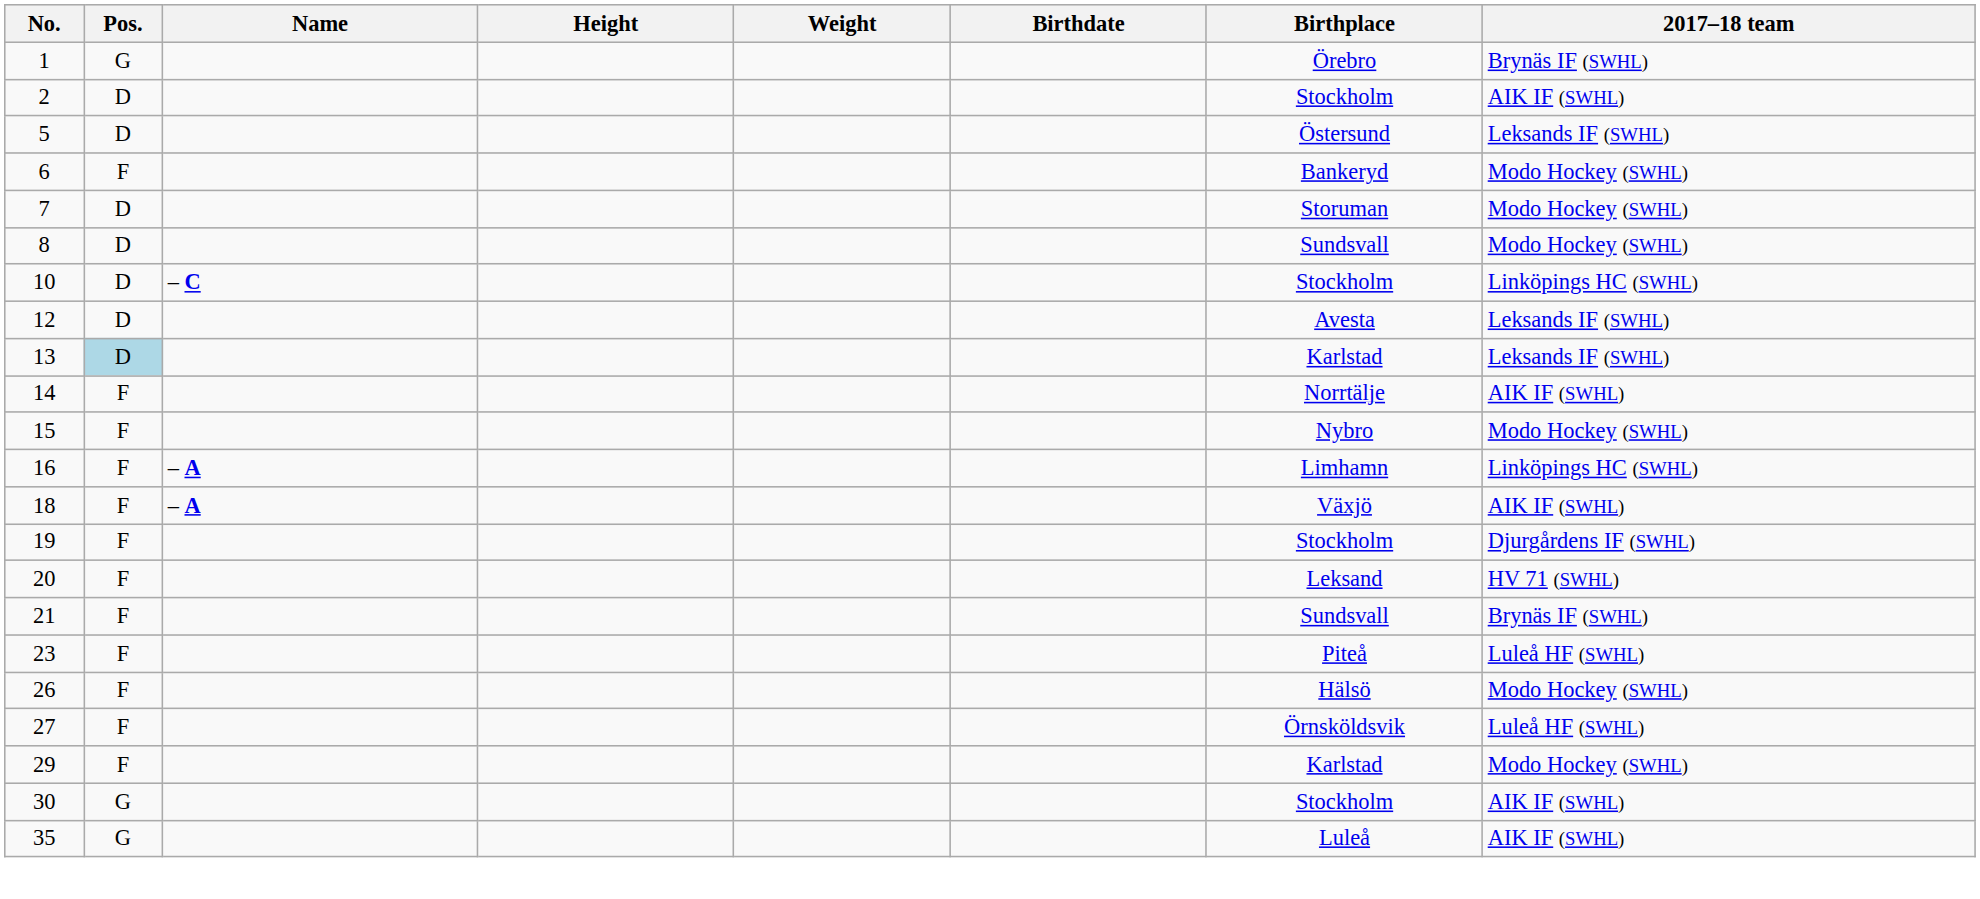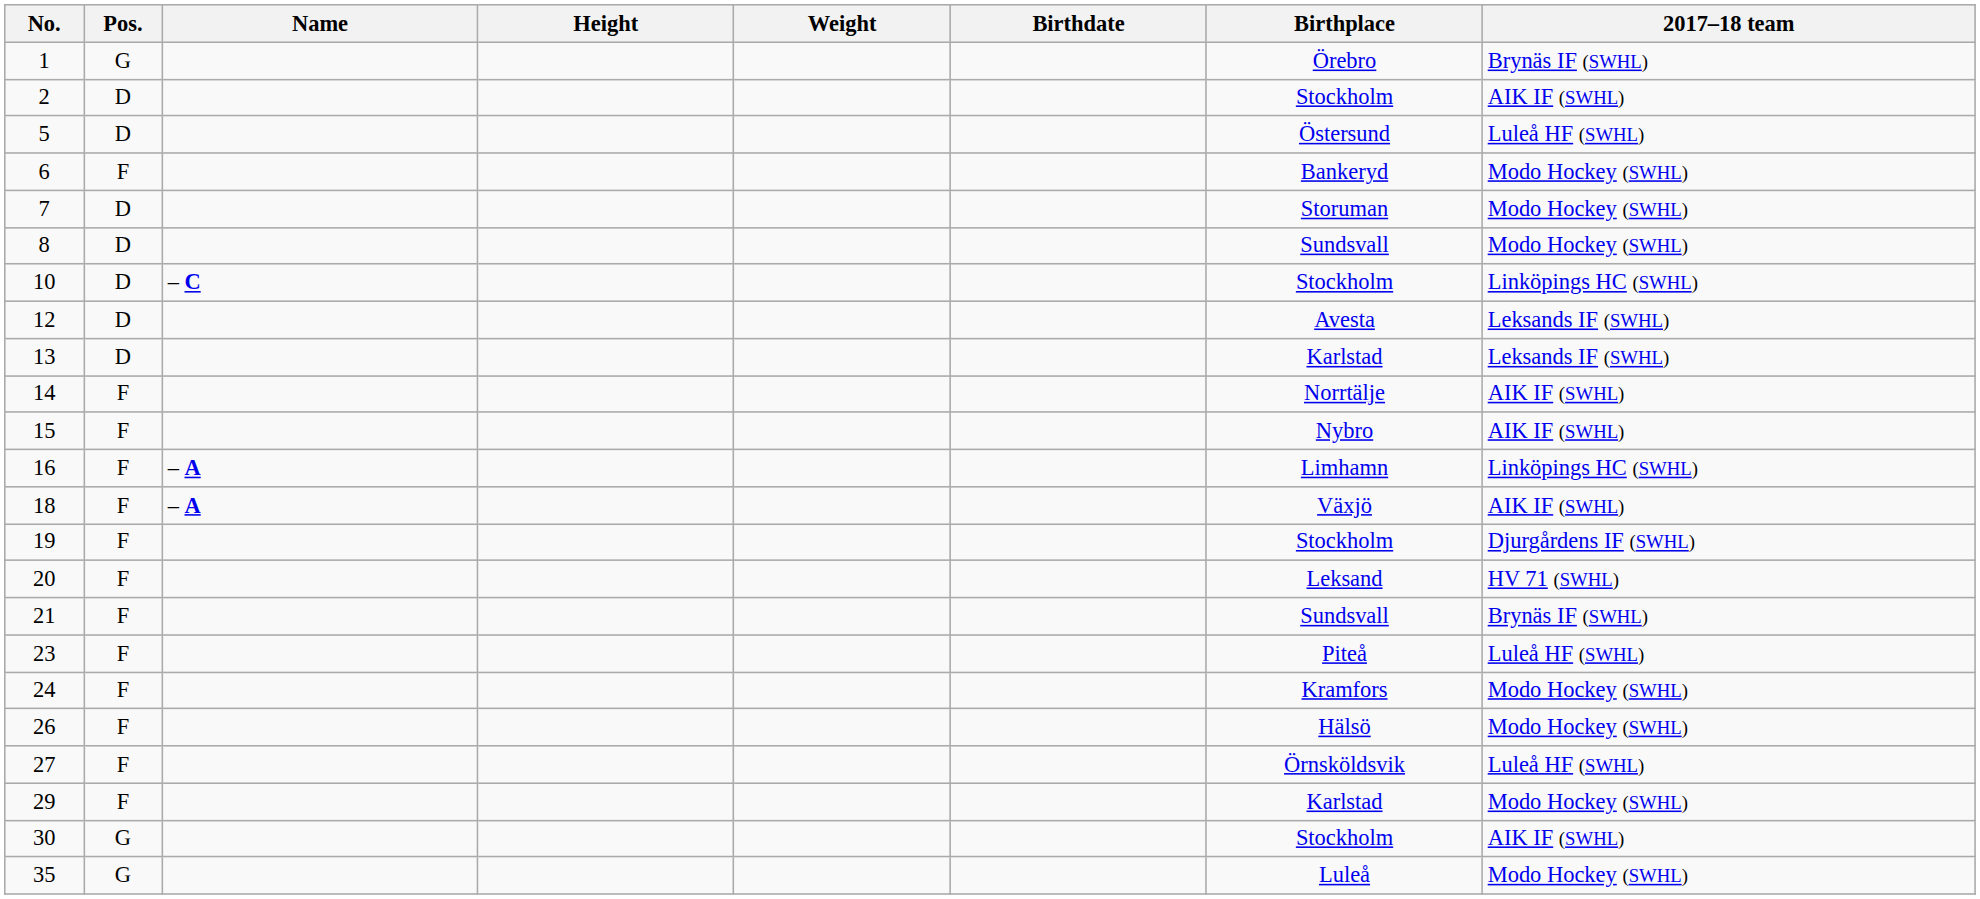 <table width="100%" class="wikitable sortable" style="font-size: 90%; text-align: center;">
 <tr>
 <th style="width:  4%;">No.</th>
 <th style="width:  4%;">Pos.</th>
 <th style="width: 16%;">Name</th>
 <th style="width: 13%;">Height</th>
 <th style="width: 11%;">Weight</th>
 <th style="width: 13%;">Birthdate</th>
 <th style="width: 14%;">Birthplace</th>
 <th style="width: 25%;">2017–18 team</th>
 </tr>
 <tr>
 <td>1</td>
 <td>G</td>
 <td style="text-align:left;"></td>
 <td></td>
 <td></td>
 <td style="text-align:right;"></td>
 <td><a href='#'>Örebro</a></td>
 <td style="text-align:left;"> <a href='#'>Brynäs IF</a> <small>(<a href='#'>SWHL</a>)</small></td>
 </tr>
 <tr>
 <td>2</td>
 <td>D</td>
 <td style="text-align:left;"></td>
 <td></td>
 <td></td>
 <td style="text-align:right;"></td>
 <td><a href='#'>Stockholm</a></td>
 <td style="text-align:left;"> <a href='#'>AIK IF</a> <small>(<a href='#'>SWHL</a>)</small></td>
 </tr>
 <tr>
 <td>5</td>
 <td>D</td>
 <td style="text-align:left;"></td>
 <td></td>
 <td></td>
 <td style="text-align:right;"></td>
 <td><a href='#'>Östersund</a></td>
-<td style="text-align:left;"> <a href='#'>Leksands IF</a> <small>(<a href='#'>SWHL</a>)</small></td>
+<td style="text-align:left;"> <a href='#'>Luleå HF</a> <small>(<a href='#'>SWHL</a>)</small></td>
 </tr>
 <tr>
 <td>6</td>
 <td>F</td>
 <td style="text-align:left;"></td>
 <td></td>
 <td></td>
 <td style="text-align:right;"></td>
 <td><a href='#'>Bankeryd</a></td>
 <td style="text-align:left;"> <a href='#'>Modo Hockey</a> <small>(<a href='#'>SWHL</a>)</small></td>
 </tr>
 <tr>
 <td>7</td>
 <td>D</td>
 <td style="text-align:left;"></td>
 <td></td>
 <td></td>
 <td style="text-align:right;"></td>
 <td><a href='#'>Storuman</a></td>
 <td style="text-align:left;"> <a href='#'>Modo Hockey</a> <small>(<a href='#'>SWHL</a>)</small></td>
 </tr>
 <tr>
 <td>8</td>
 <td>D</td>
 <td style="text-align:left;"></td>
 <td></td>
 <td></td>
 <td style="text-align:right;"></td>
 <td><a href='#'>Sundsvall</a></td>
 <td style="text-align:left;"> <a href='#'>Modo Hockey</a> <small>(<a href='#'>SWHL</a>)</small></td>
 </tr>
 <tr>
 <td>10</td>
 <td>D</td>
 <td style="text-align:left;"> – <strong><a href='#'>C</a></strong></td>
 <td></td>
 <td></td>
 <td style="text-align:right;"></td>
 <td><a href='#'>Stockholm</a></td>
 <td style="text-align:left;"> <a href='#'>Linköpings HC</a> <small>(<a href='#'>SWHL</a>)</small></td>
 </tr>
 <tr>
 <td>12</td>
 <td>D</td>
 <td style="text-align:left;"></td>
 <td></td>
 <td></td>
 <td style="text-align:right;"></td>
 <td><a href='#'>Avesta</a></td>
 <td style="text-align:left;"> <a href='#'>Leksands IF</a> <small>(<a href='#'>SWHL</a>)</small></td>
 </tr>
 <tr>
 <td>13</td>
-<td style="background: lightblue;">D</td>
+<td>D</td>
 <td style="text-align:left;"></td>
 <td></td>
 <td></td>
 <td style="text-align:right;"></td>
 <td><a href='#'>Karlstad</a></td>
 <td style="text-align:left;"> <a href='#'>Leksands IF</a> <small>(<a href='#'>SWHL</a>)</small></td>
 </tr>
 <tr>
 <td>14</td>
 <td>F</td>
 <td style="text-align:left;"></td>
 <td></td>
 <td></td>
 <td style="text-align:right;"></td>
 <td><a href='#'>Norrtälje</a></td>
 <td style="text-align:left;"> <a href='#'>AIK IF</a> <small>(<a href='#'>SWHL</a>)</small></td>
 </tr>
 <tr>
 <td>15</td>
 <td>F</td>
 <td style="text-align:left;"></td>
 <td></td>
 <td></td>
 <td style="text-align:right;"></td>
 <td><a href='#'>Nybro</a></td>
-<td style="text-align:left;"> <a href='#'>Modo Hockey</a> <small>(<a href='#'>SWHL</a>)</small></td>
+<td style="text-align:left;"> <a href='#'>AIK IF</a> <small>(<a href='#'>SWHL</a>)</small></td>
 </tr>
 <tr>
 <td>16</td>
 <td>F</td>
 <td style="text-align:left;"> – <strong><a href='#'>A</a></strong></td>
 <td></td>
 <td></td>
 <td style="text-align:right;"></td>
 <td><a href='#'>Limhamn</a></td>
 <td style="text-align:left;"> <a href='#'>Linköpings HC</a> <small>(<a href='#'>SWHL</a>)</small></td>
 </tr>
 <tr>
 <td>18</td>
 <td>F</td>
 <td style="text-align:left;"> – <strong><a href='#'>A</a></strong></td>
 <td></td>
 <td></td>
 <td style="text-align:right;"></td>
 <td><a href='#'>Växjö</a></td>
 <td style="text-align:left;"> <a href='#'>AIK IF</a> <small>(<a href='#'>SWHL</a>)</small></td>
 </tr>
 <tr>
 <td>19</td>
 <td>F</td>
 <td style="text-align:left;"></td>
 <td></td>
 <td></td>
 <td style="text-align:right;"></td>
 <td><a href='#'>Stockholm</a></td>
 <td style="text-align:left;"> <a href='#'>Djurgårdens IF</a> <small>(<a href='#'>SWHL</a>)</small></td>
 </tr>
 <tr>
 <td>20</td>
 <td>F</td>
 <td style="text-align:left;"></td>
 <td></td>
 <td></td>
 <td style="text-align:right;"></td>
 <td><a href='#'>Leksand</a></td>
 <td style="text-align:left;"> <a href='#'>HV 71</a> <small>(<a href='#'>SWHL</a>)</small></td>
 </tr>
 <tr>
 <td>21</td>
 <td>F</td>
 <td style="text-align:left;"></td>
 <td></td>
 <td></td>
 <td style="text-align:right;"></td>
 <td><a href='#'>Sundsvall</a></td>
 <td style="text-align:left;"> <a href='#'>Brynäs IF</a> <small>(<a href='#'>SWHL</a>)</small></td>
 </tr>
 <tr>
 <td>23</td>
 <td>F</td>
 <td style="text-align:left;"></td>
 <td></td>
 <td></td>
 <td style="text-align:right;"></td>
 <td><a href='#'>Piteå</a></td>
 <td style="text-align:left;"> <a href='#'>Luleå HF</a> <small>(<a href='#'>SWHL</a>)</small></td>
 </tr>
 <tr>
+<td>24</td>
+<td>F</td>
+<td style="text-align:left;"></td>
+<td></td>
+<td></td>
+<td style="text-align:right;"></td>
+<td><a href='#'>Kramfors</a></td>
+<td style="text-align:left;"> <a href='#'>Modo Hockey</a> <small>(<a href='#'>SWHL</a>)</small></td>
+</tr>
+<tr>
 <td>26</td>
 <td>F</td>
 <td style="text-align:left;"></td>
 <td></td>
 <td></td>
 <td style="text-align:right;"></td>
 <td><a href='#'>Hälsö</a></td>
 <td style="text-align:left;"> <a href='#'>Modo Hockey</a> <small>(<a href='#'>SWHL</a>)</small></td>
 </tr>
 <tr>
 <td>27</td>
 <td>F</td>
 <td style="text-align:left;"></td>
 <td></td>
 <td></td>
 <td style="text-align:right;"></td>
 <td><a href='#'>Örnsköldsvik</a></td>
 <td style="text-align:left;"> <a href='#'>Luleå HF</a> <small>(<a href='#'>SWHL</a>)</small></td>
 </tr>
 <tr>
 <td>29</td>
 <td>F</td>
 <td style="text-align:left;"></td>
 <td></td>
 <td></td>
 <td style="text-align:right;"></td>
 <td><a href='#'>Karlstad</a></td>
 <td style="text-align:left;"> <a href='#'>Modo Hockey</a> <small>(<a href='#'>SWHL</a>)</small></td>
 </tr>
 <tr>
 <td>30</td>
 <td>G</td>
 <td style="text-align:left;"></td>
 <td></td>
 <td></td>
 <td style="text-align:right;"></td>
 <td><a href='#'>Stockholm</a></td>
 <td style="text-align:left;"> <a href='#'>AIK IF</a> <small>(<a href='#'>SWHL</a>)</small></td>
 </tr>
 <tr>
 <td>35</td>
 <td>G</td>
 <td style="text-align:left;"></td>
 <td></td>
 <td></td>
 <td style="text-align:right;"></td>
 <td><a href='#'>Luleå</a></td>
-<td style="text-align:left;"> <a href='#'>AIK IF</a> <small>(<a href='#'>SWHL</a>)</small></td>
+<td style="text-align:left;"> <a href='#'>Modo Hockey</a> <small>(<a href='#'>SWHL</a>)</small></td>
 </tr>
 </table>
